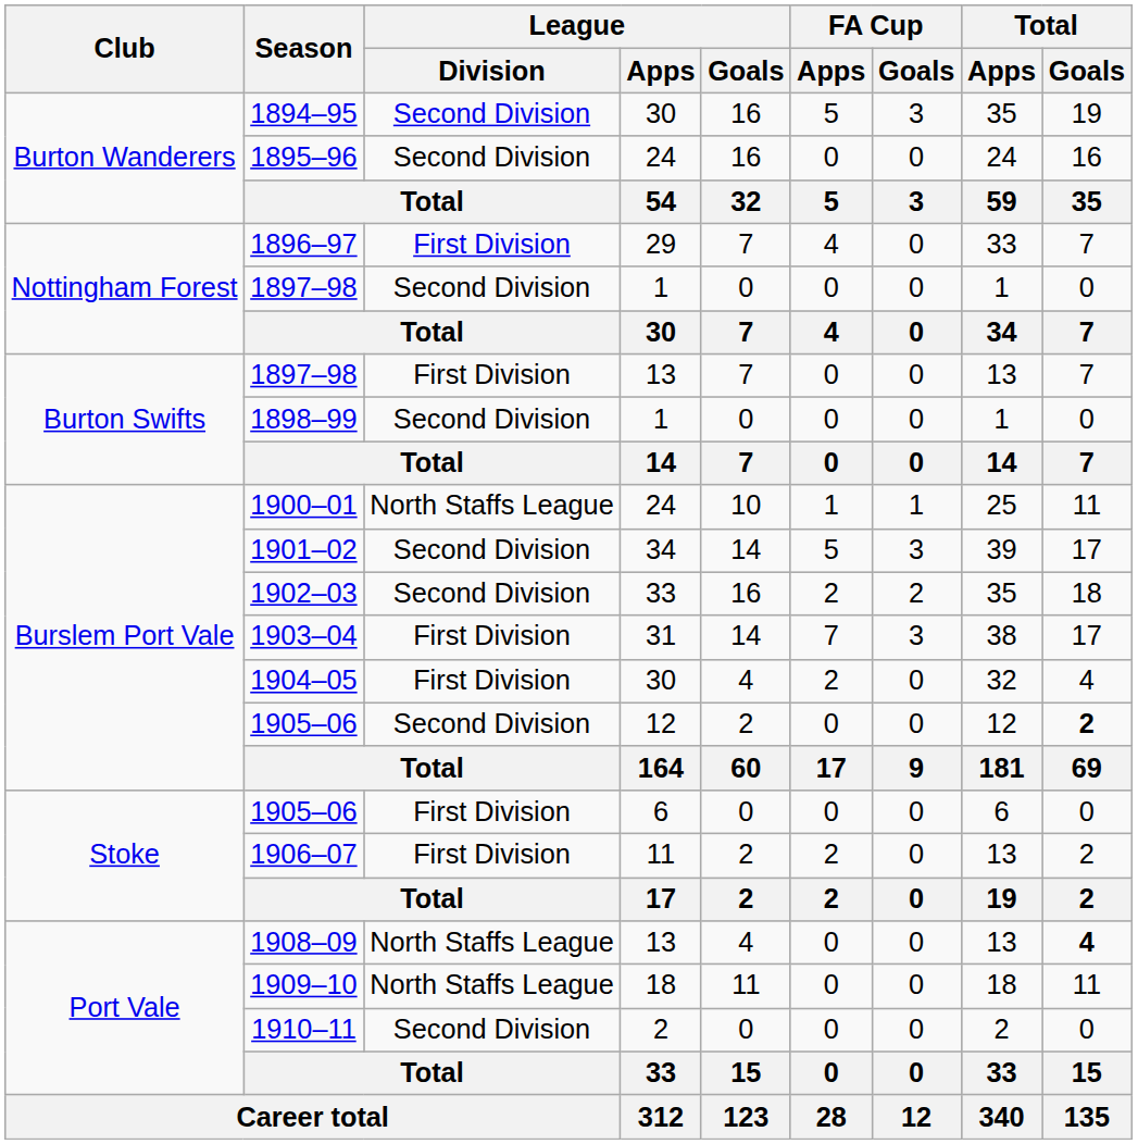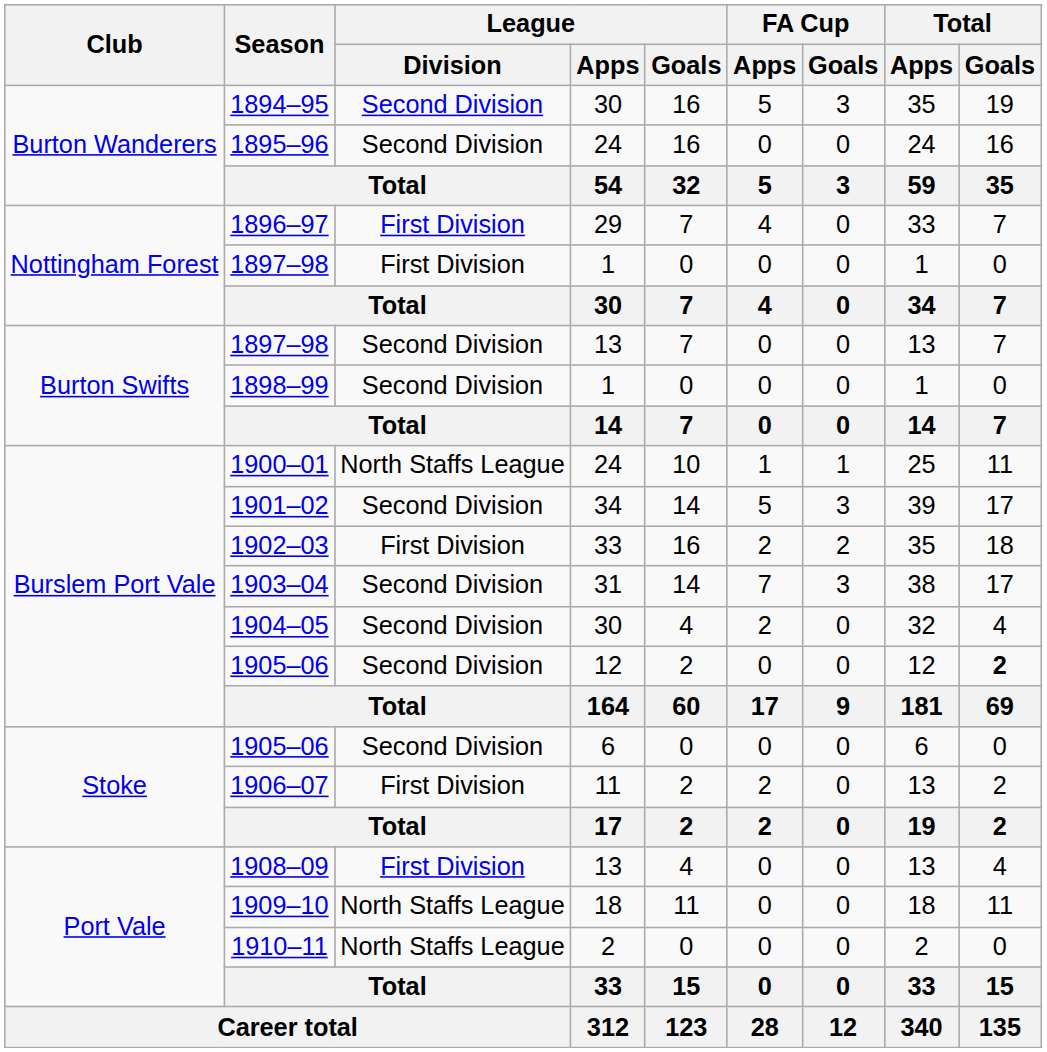 <table class="wikitable" style="text-align: center;">
 <tr>
 <th rowspan="2">Club</th>
 <th rowspan="2">Season</th>
 <th colspan="3">League</th>
 <th colspan="2">FA Cup</th>
 <th colspan="2">Total</th>
 </tr>
 <tr>
 <th>Division</th>
 <th>Apps</th>
 <th>Goals</th>
 <th>Apps</th>
 <th>Goals</th>
 <th>Apps</th>
 <th>Goals</th>
 </tr>
 <tr>
 <td rowspan="3"><a href='#'>Burton Wanderers</a></td>
 <td><a href='#'>1894–95</a></td>
 <td><a href='#'>Second Division</a></td>
 <td>30</td>
 <td>16</td>
 <td>5</td>
 <td>3</td>
 <td>35</td>
 <td>19</td>
 </tr>
 <tr>
 <td><a href='#'>1895–96</a></td>
 <td>Second Division</td>
 <td>24</td>
 <td>16</td>
 <td>0</td>
 <td>0</td>
 <td>24</td>
 <td>16</td>
 </tr>
 <tr>
 <th colspan="2">Total</th>
 <th>54</th>
 <th>32</th>
 <th>5</th>
 <th>3</th>
 <th>59</th>
 <th>35</th>
 </tr>
 <tr>
 <td rowspan="3"><a href='#'>Nottingham Forest</a></td>
 <td><a href='#'>1896–97</a></td>
 <td><a href='#'>First Division</a></td>
 <td>29</td>
 <td>7</td>
 <td>4</td>
 <td>0</td>
 <td>33</td>
 <td>7</td>
 </tr>
 <tr>
 <td><a href='#'>1897–98</a></td>
-<td>Second Division</td>
+<td>First Division</td>
 <td>1</td>
 <td>0</td>
 <td>0</td>
 <td>0</td>
 <td>1</td>
 <td>0</td>
 </tr>
 <tr>
 <th colspan="2">Total</th>
 <th>30</th>
 <th>7</th>
 <th>4</th>
 <th>0</th>
 <th>34</th>
 <th>7</th>
 </tr>
 <tr>
 <td rowspan="3"><a href='#'>Burton Swifts</a></td>
 <td><a href='#'>1897–98</a></td>
-<td>First Division</td>
+<td>Second Division</td>
 <td>13</td>
 <td>7</td>
 <td>0</td>
 <td>0</td>
 <td>13</td>
 <td>7</td>
 </tr>
 <tr>
 <td><a href='#'>1898–99</a></td>
 <td>Second Division</td>
 <td>1</td>
 <td>0</td>
 <td>0</td>
 <td>0</td>
 <td>1</td>
 <td>0</td>
 </tr>
 <tr>
 <th colspan="2">Total</th>
 <th>14</th>
 <th>7</th>
 <th>0</th>
 <th>0</th>
 <th>14</th>
 <th>7</th>
 </tr>
 <tr>
 <td rowspan="7"><a href='#'>Burslem Port Vale</a></td>
 <td><a href='#'>1900–01</a></td>
 <td>North Staffs League</td>
 <td>24</td>
 <td>10</td>
 <td>1</td>
 <td>1</td>
 <td>25</td>
 <td>11</td>
 </tr>
 <tr>
 <td><a href='#'>1901–02</a></td>
 <td>Second Division</td>
 <td>34</td>
 <td>14</td>
 <td>5</td>
 <td>3</td>
 <td>39</td>
 <td>17</td>
 </tr>
 <tr>
 <td><a href='#'>1902–03</a></td>
-<td>Second Division</td>
+<td>First Division</td>
 <td>33</td>
 <td>16</td>
 <td>2</td>
 <td>2</td>
 <td>35</td>
 <td>18</td>
 </tr>
 <tr>
 <td><a href='#'>1903–04</a></td>
-<td>First Division</td>
+<td>Second Division</td>
 <td>31</td>
 <td>14</td>
 <td>7</td>
 <td>3</td>
 <td>38</td>
 <td>17</td>
 </tr>
 <tr>
 <td><a href='#'>1904–05</a></td>
-<td>First Division</td>
+<td>Second Division</td>
 <td>30</td>
 <td>4</td>
 <td>2</td>
 <td>0</td>
 <td>32</td>
 <td>4</td>
 </tr>
 <tr>
 <td><a href='#'>1905–06</a></td>
 <td>Second Division</td>
 <td>12</td>
 <td>2</td>
 <td>0</td>
 <td>0</td>
 <td>12</td>
 <td><strong>2</strong></td>
 </tr>
 <tr>
 <th colspan="2">Total</th>
 <th>164</th>
 <th>60</th>
 <th>17</th>
 <th>9</th>
 <th>181</th>
 <th>69</th>
 </tr>
 <tr>
 <td rowspan="3"><a href='#'>Stoke</a></td>
 <td><a href='#'>1905–06</a></td>
-<td>First Division</td>
+<td>Second Division</td>
 <td>6</td>
 <td>0</td>
 <td>0</td>
 <td>0</td>
 <td>6</td>
 <td>0</td>
 </tr>
 <tr>
 <td><a href='#'>1906–07</a></td>
 <td>First Division</td>
 <td>11</td>
 <td>2</td>
 <td>2</td>
 <td>0</td>
 <td>13</td>
 <td>2</td>
 </tr>
 <tr>
 <th colspan="2">Total</th>
 <th>17</th>
 <th>2</th>
 <th>2</th>
 <th>0</th>
 <th>19</th>
 <th>2</th>
 </tr>
 <tr>
 <td rowspan="4"><a href='#'>Port Vale</a></td>
 <td><a href='#'>1908–09</a></td>
-<td>North Staffs League</td>
+<td><a href='#'>First Division</a></td>
 <td>13</td>
 <td>4</td>
 <td>0</td>
 <td>0</td>
 <td>13</td>
-<td><strong>4</strong></td>
+<td>4</td>
 </tr>
 <tr>
 <td><a href='#'>1909–10</a></td>
 <td>North Staffs League</td>
 <td>18</td>
 <td>11</td>
 <td>0</td>
 <td>0</td>
 <td>18</td>
 <td>11</td>
 </tr>
 <tr>
 <td><a href='#'>1910–11</a></td>
-<td>Second Division</td>
+<td>North Staffs League</td>
 <td>2</td>
 <td>0</td>
 <td>0</td>
 <td>0</td>
 <td>2</td>
 <td>0</td>
 </tr>
 <tr>
 <th colspan="2">Total</th>
 <th>33</th>
 <th>15</th>
 <th>0</th>
 <th>0</th>
 <th>33</th>
 <th>15</th>
 </tr>
 <tr>
 <th colspan="3">Career total</th>
 <th>312</th>
 <th>123</th>
 <th>28</th>
 <th>12</th>
 <th>340</th>
 <th>135</th>
 </tr>
 </table>
